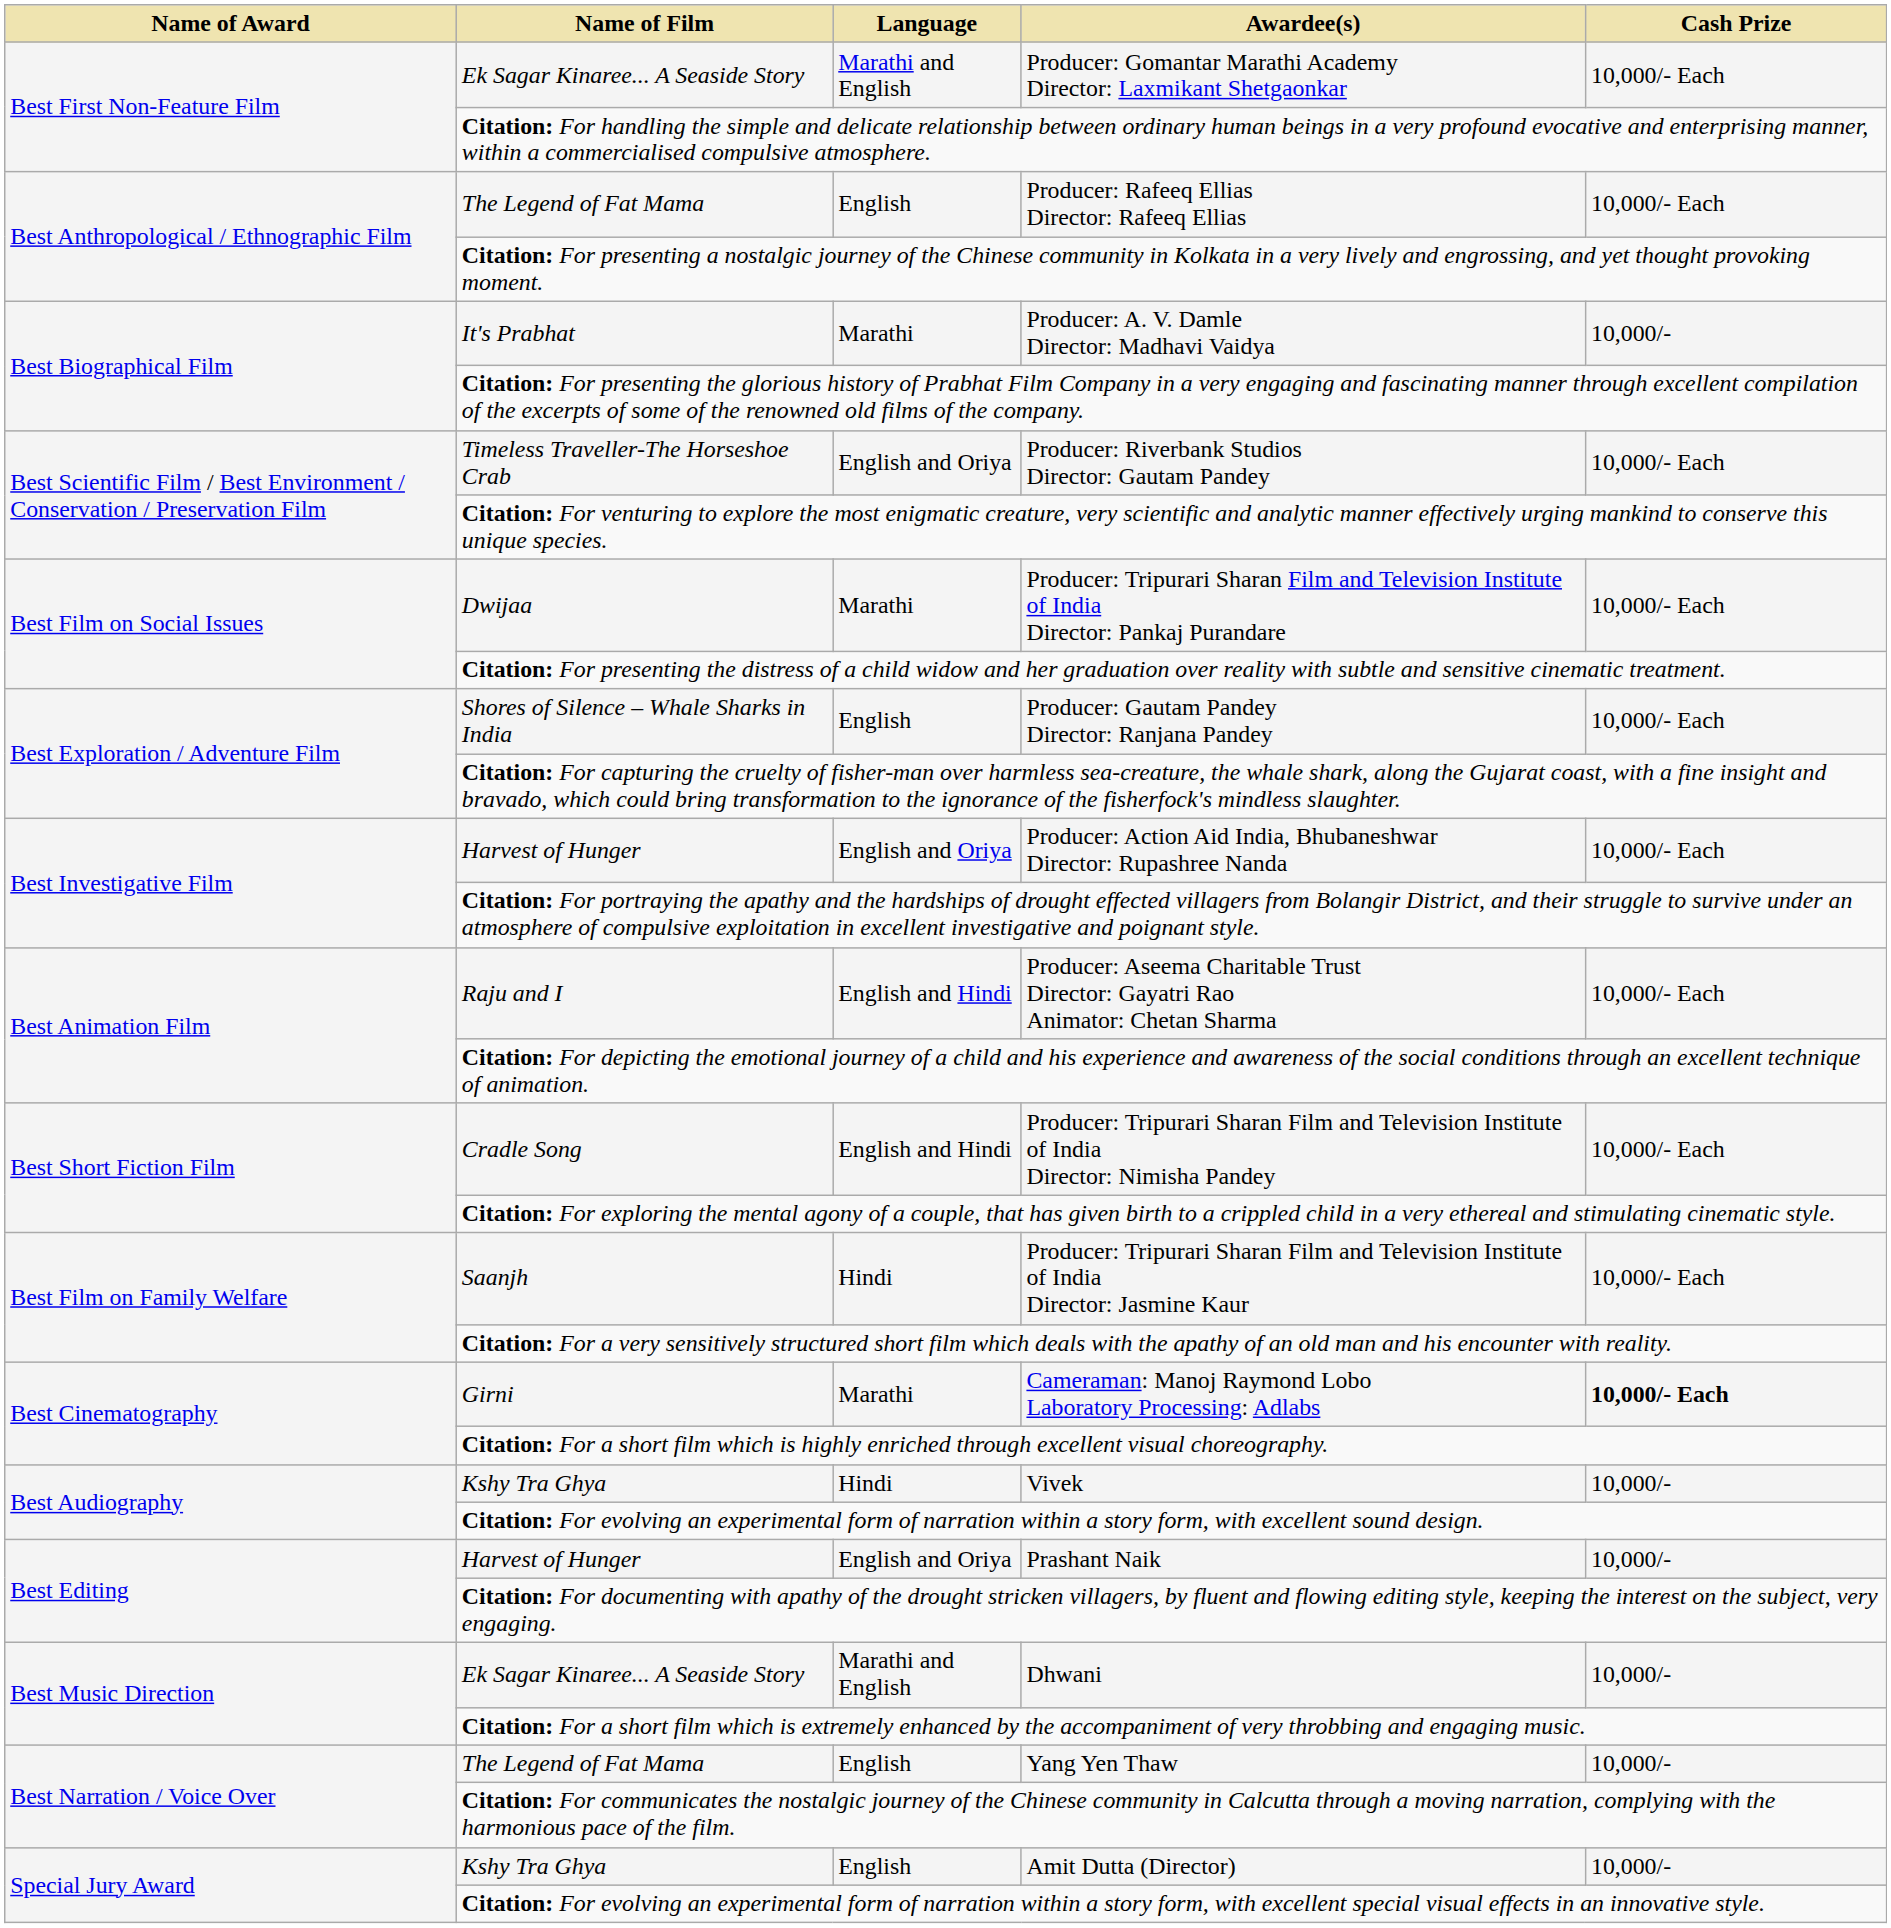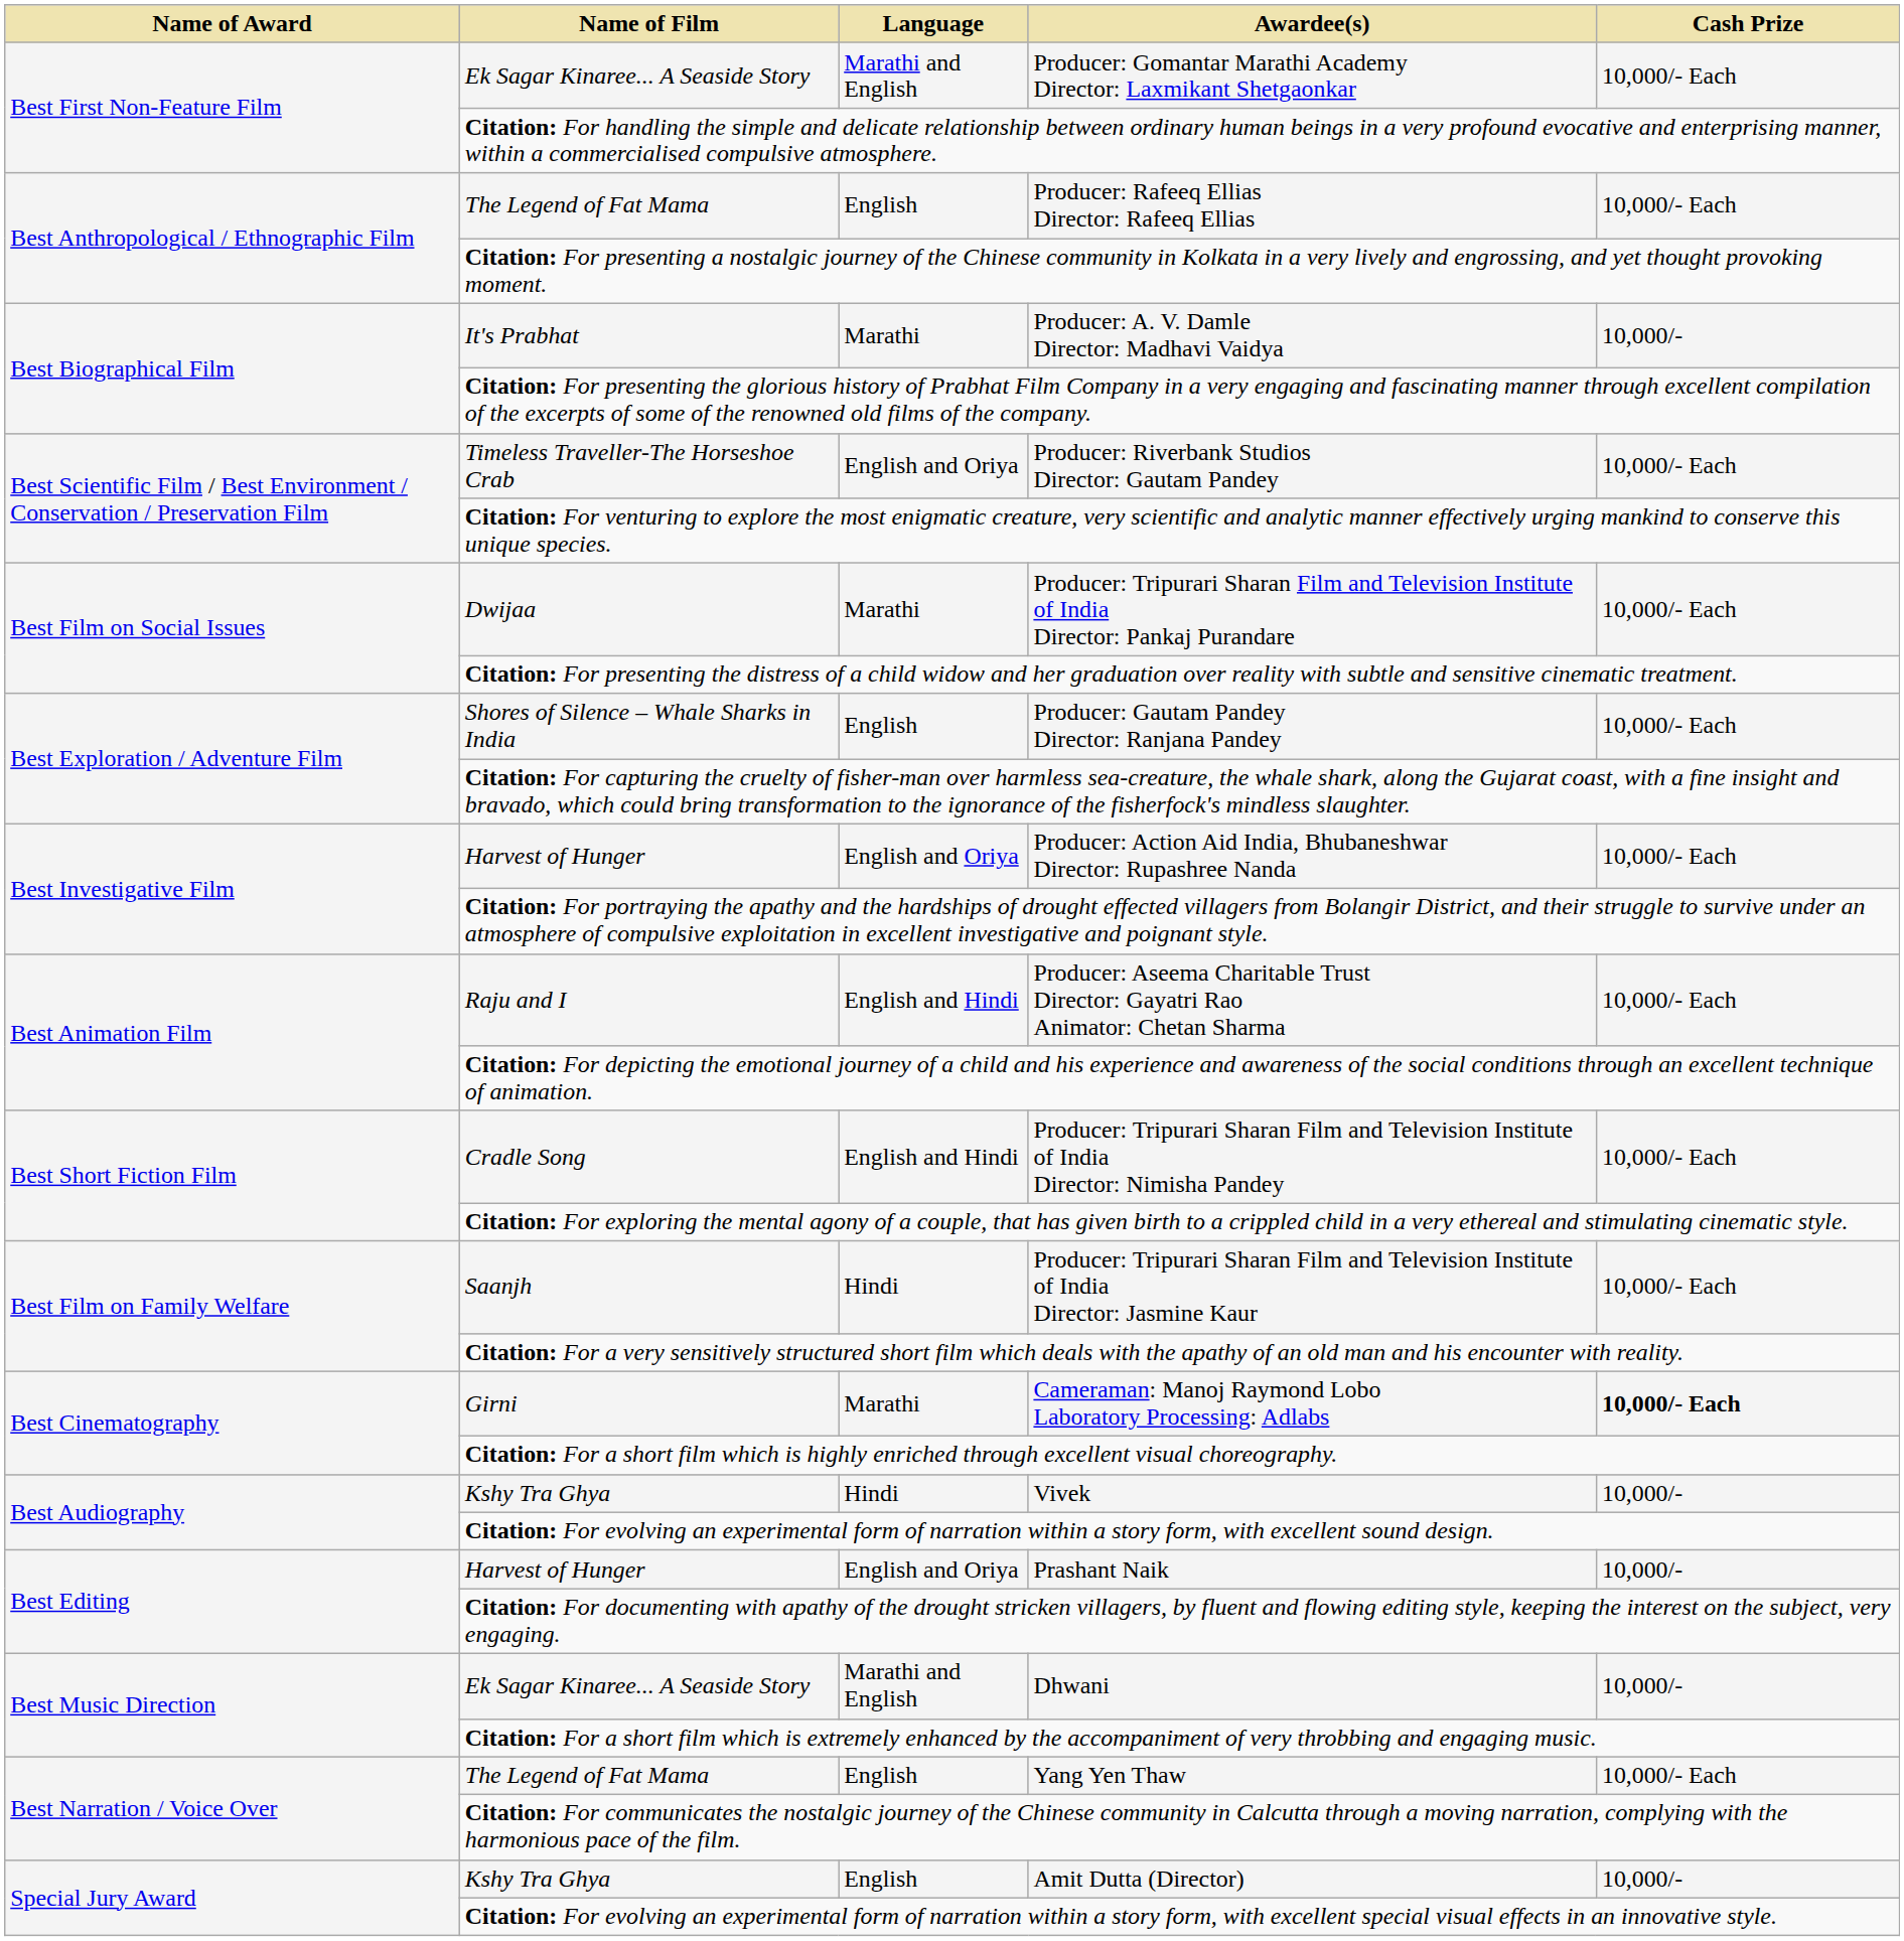 <table class="wikitable" style="width:100%;">
 <tr>
 <th style="background-color:#EFE4B0;width:24%;">Name of Award</th>
 <th style="background-color:#EFE4B0;width:20%;">Name of Film</th>
 <th style="background-color:#EFE4B0;width:10%;">Language</th>
 <th style="background-color:#EFE4B0;width:30%;">Awardee(s)</th>
 <th style="background-color:#EFE4B0;width:16%;">Cash Prize</th>
 </tr>
 <tr style="background-color:#F4F4F4">
 <td rowspan="2"><a href='#'>Best First Non-Feature Film</a></td>
 <td><em>Ek Sagar Kinaree... A Seaside Story </em></td>
 <td><a href='#'>Marathi</a> and English</td>
 <td>Producer: Gomantar Marathi Academy<br>Director: <a href='#'>Laxmikant Shetgaonkar</a></td>
 <td> 10,000/- Each</td>
 </tr>
 <tr style="background-color:#F9F9F9">
 <td colspan="4"><strong>Citation:</strong> <em>For handling the simple and delicate relationship between ordinary human beings in a very profound evocative and enterprising manner, within a commercialised compulsive atmosphere.</em></td>
 </tr>
 <tr style="background-color:#F4F4F4">
 <td rowspan="2"><a href='#'>Best Anthropological / Ethnographic Film</a></td>
 <td><em>The Legend of Fat Mama</em></td>
 <td>English</td>
 <td>Producer: Rafeeq Ellias<br>Director: Rafeeq Ellias</td>
 <td> 10,000/- Each</td>
 </tr>
 <tr style="background-color:#F9F9F9">
 <td colspan="4"><strong>Citation:</strong> <em>For presenting a nostalgic journey of the Chinese community in Kolkata in a very lively and engrossing, and yet thought provoking moment.</em></td>
 </tr>
 <tr style="background-color:#F4F4F4">
 <td rowspan="2"><a href='#'>Best Biographical Film</a></td>
 <td><em>It's Prabhat</em></td>
 <td>Marathi</td>
 <td>Producer: A. V. Damle<br>Director: Madhavi Vaidya</td>
 <td> 10,000/-</td>
 </tr>
 <tr style="background-color:#F9F9F9">
 <td colspan="4"><strong>Citation:</strong> <em>For presenting the glorious history of Prabhat Film Company in a very engaging and fascinating manner through excellent compilation of the excerpts of some of the renowned old films of the company.</em></td>
 </tr>
 <tr style="background-color:#F4F4F4">
 <td rowspan="2"><a href='#'>Best Scientific Film</a> / <a href='#'>Best Environment / Conservation / Preservation Film</a></td>
 <td><em>Timeless Traveller-The Horseshoe Crab</em></td>
 <td>English and Oriya</td>
 <td>Producer: Riverbank Studios<br>Director: Gautam Pandey</td>
 <td> 10,000/- Each</td>
 </tr>
 <tr style="background-color:#F9F9F9">
 <td colspan="4"><strong>Citation:</strong> <em>For venturing to explore the most enigmatic creature, very scientific and analytic manner effectively urging mankind to conserve this unique species.</em></td>
 </tr>
 <tr style="background-color:#F4F4F4">
 <td rowspan="2"><a href='#'>Best Film on Social Issues</a></td>
 <td><em>Dwijaa</em></td>
 <td>Marathi</td>
 <td>Producer: Tripurari Sharan  <a href='#'>Film and Television Institute of India</a><br>Director: Pankaj Purandare</td>
 <td> 10,000/- Each</td>
 </tr>
 <tr style="background-color:#F9F9F9">
 <td colspan="4"><strong>Citation:</strong> <em>For presenting the distress of a child widow and her graduation over reality with subtle and sensitive cinematic treatment.</em></td>
 </tr>
 <tr style="background-color:#F4F4F4">
 <td rowspan="2"><a href='#'>Best Exploration / Adventure Film</a></td>
 <td><em>Shores of Silence – Whale Sharks in India</em></td>
 <td>English</td>
 <td>Producer: Gautam Pandey<br>Director: Ranjana Pandey</td>
 <td> 10,000/- Each</td>
 </tr>
 <tr style="background-color:#F9F9F9">
 <td colspan="4"><strong>Citation:</strong> <em>For capturing the cruelty of fisher-man over harmless sea-creature, the whale shark, along the Gujarat coast, with a fine insight and bravado, which could bring transformation to the ignorance of the fisherfock's mindless slaughter.</em></td>
 </tr>
 <tr style="background-color:#F4F4F4">
 <td rowspan="2"><a href='#'>Best Investigative Film</a></td>
 <td><em>Harvest of Hunger</em></td>
 <td>English and <a href='#'>Oriya</a></td>
 <td>Producer: Action Aid India, Bhubaneshwar<br>Director: Rupashree Nanda</td>
 <td> 10,000/- Each</td>
 </tr>
 <tr style="background-color:#F9F9F9">
 <td colspan="4"><strong>Citation:</strong> <em>For portraying the apathy and the hardships of drought effected villagers from Bolangir District, and their struggle to survive under an atmosphere of compulsive exploitation in excellent investigative and poignant style.</em></td>
 </tr>
 <tr style="background-color:#F4F4F4">
 <td rowspan="2"><a href='#'>Best Animation Film</a></td>
 <td><em>Raju and I</em></td>
 <td>English and <a href='#'>Hindi</a></td>
 <td>Producer: Aseema Charitable Trust<br>Director: Gayatri Rao<br>Animator: Chetan Sharma</td>
 <td> 10,000/- Each</td>
 </tr>
 <tr style="background-color:#F9F9F9">
 <td colspan="4"><strong>Citation:</strong> <em>For depicting the emotional journey of a child and his experience and awareness of the social conditions through an excellent technique of animation.</em></td>
 </tr>
 <tr style="background-color:#F4F4F4">
 <td rowspan="2"><a href='#'>Best Short Fiction Film</a></td>
 <td><em>Cradle Song</em></td>
 <td>English and Hindi</td>
 <td>Producer: Tripurari Sharan  Film and Television Institute of India<br>Director: Nimisha Pandey</td>
 <td> 10,000/- Each</td>
 </tr>
 <tr style="background-color:#F9F9F9">
 <td colspan="4"><strong>Citation:</strong> <em>For exploring the mental agony of a couple, that has given birth to a crippled child in a very ethereal and stimulating cinematic style.</em></td>
 </tr>
 <tr style="background-color:#F4F4F4">
 <td rowspan="2"><a href='#'>Best Film on Family Welfare</a></td>
 <td><em>Saanjh</em></td>
 <td>Hindi</td>
 <td>Producer: Tripurari Sharan  Film and Television Institute of India<br>Director: Jasmine Kaur</td>
 <td> 10,000/- Each</td>
 </tr>
 <tr style="background-color:#F9F9F9">
 <td colspan="4"><strong>Citation:</strong> <em>For a very sensitively structured short film which deals with the apathy of an old man and his encounter with reality.</em></td>
 </tr>
 <tr style="background-color:#F4F4F4">
 <td rowspan="2"><a href='#'>Best Cinematography</a></td>
 <td><em>Girni</em></td>
 <td>Marathi</td>
 <td><a href='#'>Cameraman</a>: Manoj Raymond Lobo<br><a href='#'>Laboratory Processing</a>: <a href='#'>Adlabs</a></td>
 <td><strong> 10,000/- Each</strong></td>
 </tr>
 <tr style="background-color:#F9F9F9">
 <td colspan="4"><strong>Citation:</strong> <em>For a short film which is highly enriched through excellent visual choreography.</em></td>
 </tr>
 <tr style="background-color:#F4F4F4">
 <td rowspan="2"><a href='#'>Best Audiography</a></td>
 <td><em>Kshy Tra Ghya</em></td>
 <td>Hindi</td>
 <td>Vivek</td>
 <td> 10,000/-</td>
 </tr>
 <tr style="background-color:#F9F9F9">
 <td colspan="4"><strong>Citation:</strong> <em>For evolving an experimental form of narration within a story form, with excellent sound design.</em></td>
 </tr>
 <tr style="background-color:#F4F4F4">
 <td rowspan="2"><a href='#'>Best Editing</a></td>
 <td><em>Harvest of Hunger</em></td>
 <td>English and Oriya</td>
 <td>Prashant Naik</td>
 <td> 10,000/-</td>
 </tr>
 <tr style="background-color:#F9F9F9">
 <td colspan="4"><strong>Citation:</strong> <em>For documenting with apathy of the drought stricken villagers, by fluent and flowing editing style, keeping the interest on the subject, very engaging.</em></td>
 </tr>
 <tr style="background-color:#F4F4F4">
 <td rowspan="2"><a href='#'>Best Music Direction</a></td>
 <td><em>Ek Sagar Kinaree... A Seaside Story </em></td>
 <td>Marathi and English</td>
 <td>Dhwani</td>
 <td> 10,000/-</td>
 </tr>
 <tr style="background-color:#F9F9F9">
 <td colspan="4"><strong>Citation:</strong> <em>For a short film which is extremely enhanced by the accompaniment of very throbbing and engaging music.</em></td>
 </tr>
 <tr style="background-color:#F4F4F4">
 <td rowspan="2"><a href='#'>Best Narration / Voice Over</a></td>
 <td><em>The Legend of Fat Mama</em></td>
 <td>English</td>
 <td>Yang Yen Thaw</td>
-<td> 10,000/-</td>
+<td> 10,000/- Each</td>
 </tr>
 <tr style="background-color:#F9F9F9">
 <td colspan="4"><strong>Citation:</strong> <em>For communicates the nostalgic journey of the Chinese community in Calcutta through a moving narration, complying with the harmonious pace of the film.</em></td>
 </tr>
 <tr style="background-color:#F4F4F4">
 <td rowspan="2"><a href='#'>Special Jury Award</a></td>
 <td><em>Kshy Tra Ghya</em></td>
 <td>English</td>
 <td>Amit Dutta (Director)</td>
 <td> 10,000/-</td>
 </tr>
 <tr style="background-color:#F9F9F9">
 <td colspan="4"><strong>Citation:</strong> <em>For evolving an experimental form of narration within a story form, with excellent special visual effects in an innovative style.</em></td>
 </tr>
 </table>
